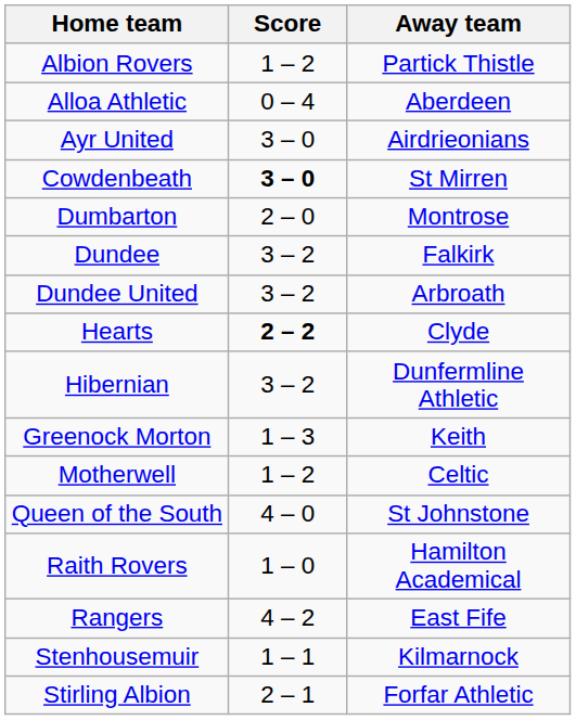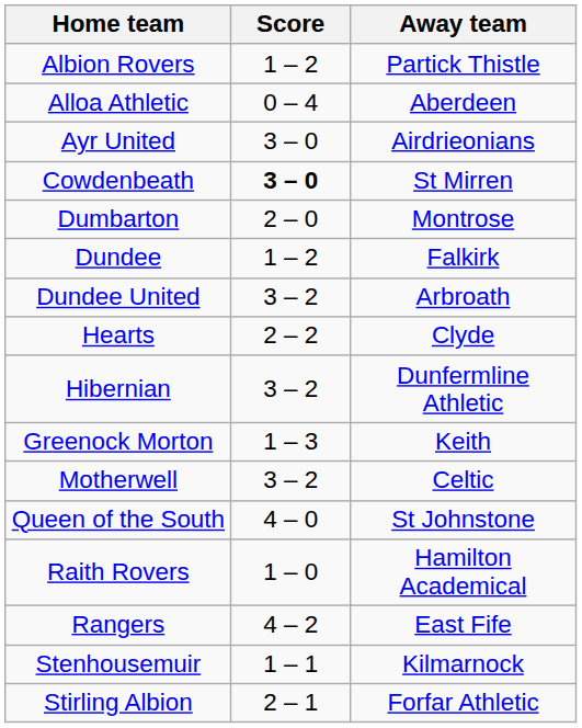 <table class="wikitable" style="text-align: center">
 <tr>
 <th width=140>Home team</th>
 <th width=70>Score</th>
 <th width=140>Away team</th>
 </tr>
 <tr>
 <td><a href='#'>Albion Rovers</a></td>
 <td>1 – 2</td>
 <td><a href='#'>Partick Thistle</a></td>
 </tr>
 <tr>
 <td><a href='#'>Alloa Athletic</a></td>
 <td>0 – 4</td>
 <td><a href='#'>Aberdeen</a></td>
 </tr>
 <tr>
 <td><a href='#'>Ayr United</a></td>
 <td>3 – 0</td>
 <td><a href='#'>Airdrieonians</a></td>
 </tr>
 <tr>
 <td><a href='#'>Cowdenbeath</a></td>
 <td><strong>3 – 0</strong></td>
 <td><a href='#'>St Mirren</a></td>
 </tr>
 <tr>
 <td><a href='#'>Dumbarton</a></td>
 <td>2 – 0</td>
 <td><a href='#'>Montrose</a></td>
 </tr>
 <tr>
 <td><a href='#'>Dundee</a></td>
-<td>3 – 2</td>
+<td>1 – 2</td>
 <td><a href='#'>Falkirk</a></td>
 </tr>
 <tr>
 <td><a href='#'>Dundee United</a></td>
 <td>3 – 2</td>
 <td><a href='#'>Arbroath</a></td>
 </tr>
 <tr>
 <td><a href='#'>Hearts</a></td>
-<td><strong>2 – 2</strong></td>
+<td>2 – 2</td>
 <td><a href='#'>Clyde</a></td>
 </tr>
 <tr>
 <td><a href='#'>Hibernian</a></td>
 <td>3 – 2</td>
 <td><a href='#'>Dunfermline Athletic</a></td>
 </tr>
 <tr>
 <td><a href='#'>Greenock Morton</a></td>
 <td>1 – 3</td>
 <td><a href='#'>Keith</a></td>
 </tr>
 <tr>
 <td><a href='#'>Motherwell</a></td>
-<td>1 – 2</td>
+<td>3 – 2</td>
 <td><a href='#'>Celtic</a></td>
 </tr>
 <tr>
 <td><a href='#'>Queen of the South</a></td>
 <td>4 – 0</td>
 <td><a href='#'>St Johnstone</a></td>
 </tr>
 <tr>
 <td><a href='#'>Raith Rovers</a></td>
 <td>1 – 0</td>
 <td><a href='#'>Hamilton Academical</a></td>
 </tr>
 <tr>
 <td><a href='#'>Rangers</a></td>
 <td>4 – 2</td>
 <td><a href='#'>East Fife</a></td>
 </tr>
 <tr>
 <td><a href='#'>Stenhousemuir</a></td>
 <td>1 – 1</td>
 <td><a href='#'>Kilmarnock</a></td>
 </tr>
 <tr>
 <td><a href='#'>Stirling Albion</a></td>
 <td>2 – 1</td>
 <td><a href='#'>Forfar Athletic</a></td>
 </tr>
 </table>
